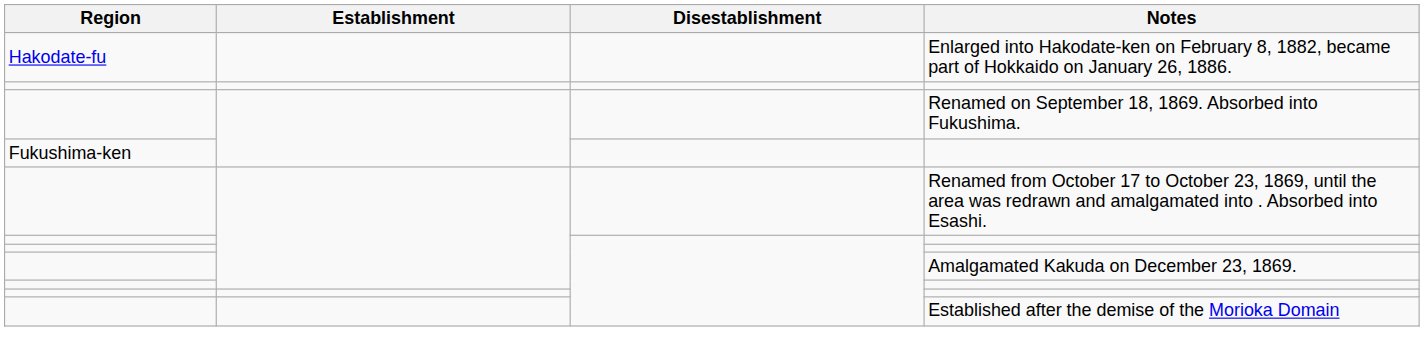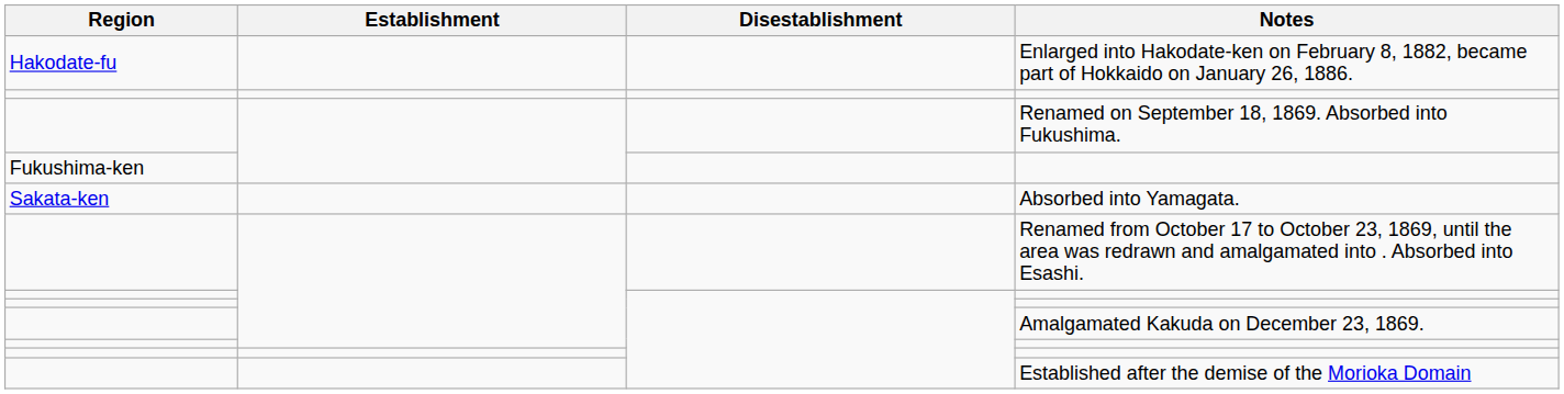 <table class="wikitable" style="width:100%">
 <tr>
 <th style="width:15%">Region</th>
 <th style="width:25%">Establishment</th>
 <th style="width:25%">Disestablishment</th>
 <th>Notes</th>
 </tr>
 <tr>
 <td><a href='#'>Hakodate-fu</a></td>
 <td></td>
 <td></td>
 <td>Enlarged into Hakodate-ken on February 8, 1882, became part of Hokkaido on January 26, 1886.</td>
 </tr>
 <tr>
 <td></td>
 <td></td>
 <td></td>
 <td></td>
 </tr>
 <tr>
 <td></td>
 <td rowspan=2></td>
 <td></td>
 <td>Renamed  on September 18, 1869. Absorbed into Fukushima.</td>
 </tr>
 <tr>
 <td>Fukushima-ken</td>
 <td></td>
 <td></td>
+</tr>
+<tr>
+<td><a href='#'>Sakata-ken</a></td>
+<td></td>
+<td></td>
+<td>Absorbed into Yamagata.</td>
 </tr>
 <tr>
 <td></td>
 <td rowspan=5></td>
 <td></td>
 <td>Renamed  from October 17 to October 23, 1869, until the area was redrawn and amalgamated into . Absorbed into Esashi.</td>
 </tr>
 <tr>
 <td></td>
 <td rowspan=6></td>
 <td></td>
 </tr>
 <tr>
 <td></td>
 <td></td>
 </tr>
 <tr>
 <td></td>
 <td>Amalgamated Kakuda on December 23, 1869.</td>
 </tr>
 <tr>
 <td></td>
 <td></td>
 </tr>
 <tr>
 <td></td>
 <td></td>
 <td></td>
 </tr>
 <tr>
 <td></td>
 <td></td>
 <td>Established after the demise of the <a href='#'>Morioka Domain</a></td>
 </tr>
 </table>
